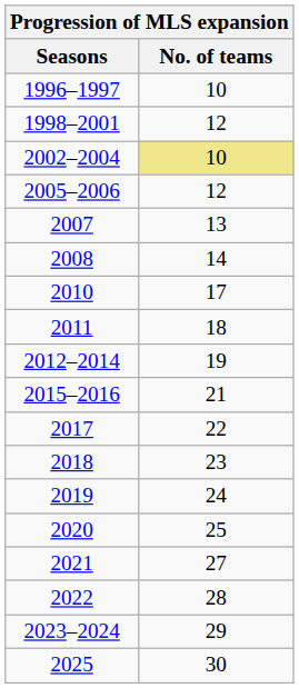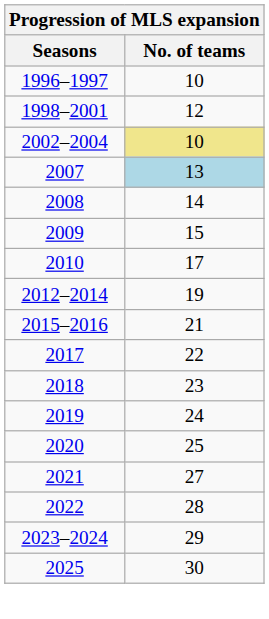 <table class="wikitable" style="float:right; margin-left:1em; text-align:center;">
 <tr>
 <th colspan="2">Progression of MLS expansion</th>
 </tr>
 <tr>
 <th>Seasons</th>
 <th>No. of teams</th>
 </tr>
 <tr>
 <td><a href='#'>1996</a>–<a href='#'>1997</a></td>
 <td>10</td>
 </tr>
 <tr>
 <td><a href='#'>1998</a>–<a href='#'>2001</a></td>
 <td>12</td>
 </tr>
 <tr>
 <td><a href='#'>2002</a>–<a href='#'>2004</a></td>
 <td style="background: khaki;">10</td>
 </tr>
 <tr>
-<td><a href='#'>2005</a>–<a href='#'>2006</a></td>
-<td>12</td>
-</tr>
-<tr>
 <td><a href='#'>2007</a></td>
-<td>13</td>
+<td style="background: lightblue;">13</td>
 </tr>
 <tr>
 <td><a href='#'>2008</a></td>
 <td>14</td>
 </tr>
 <tr>
+<td><a href='#'>2009</a></td>
+<td>15</td>
+</tr>
+<tr>
 <td><a href='#'>2010</a></td>
 <td>17</td>
-</tr>
-<tr>
-<td><a href='#'>2011</a></td>
-<td>18</td>
 </tr>
 <tr>
 <td><a href='#'>2012</a>–<a href='#'>2014</a></td>
 <td>19</td>
 </tr>
 <tr>
 <td><a href='#'>2015</a>–<a href='#'>2016</a></td>
 <td>21</td>
 </tr>
 <tr>
 <td><a href='#'>2017</a></td>
 <td>22</td>
 </tr>
 <tr>
 <td><a href='#'>2018</a></td>
 <td>23</td>
 </tr>
 <tr>
 <td><a href='#'>2019</a></td>
 <td>24</td>
 </tr>
 <tr>
 <td><a href='#'>2020</a></td>
 <td>25</td>
 </tr>
 <tr>
 <td><a href='#'>2021</a></td>
 <td>27</td>
 </tr>
 <tr>
 <td><a href='#'>2022</a></td>
 <td>28</td>
 </tr>
 <tr>
 <td><a href='#'>2023</a>–<a href='#'>2024</a></td>
 <td>29</td>
 </tr>
 <tr>
 <td><a href='#'>2025</a></td>
 <td>30</td>
 </tr>
 </table>
